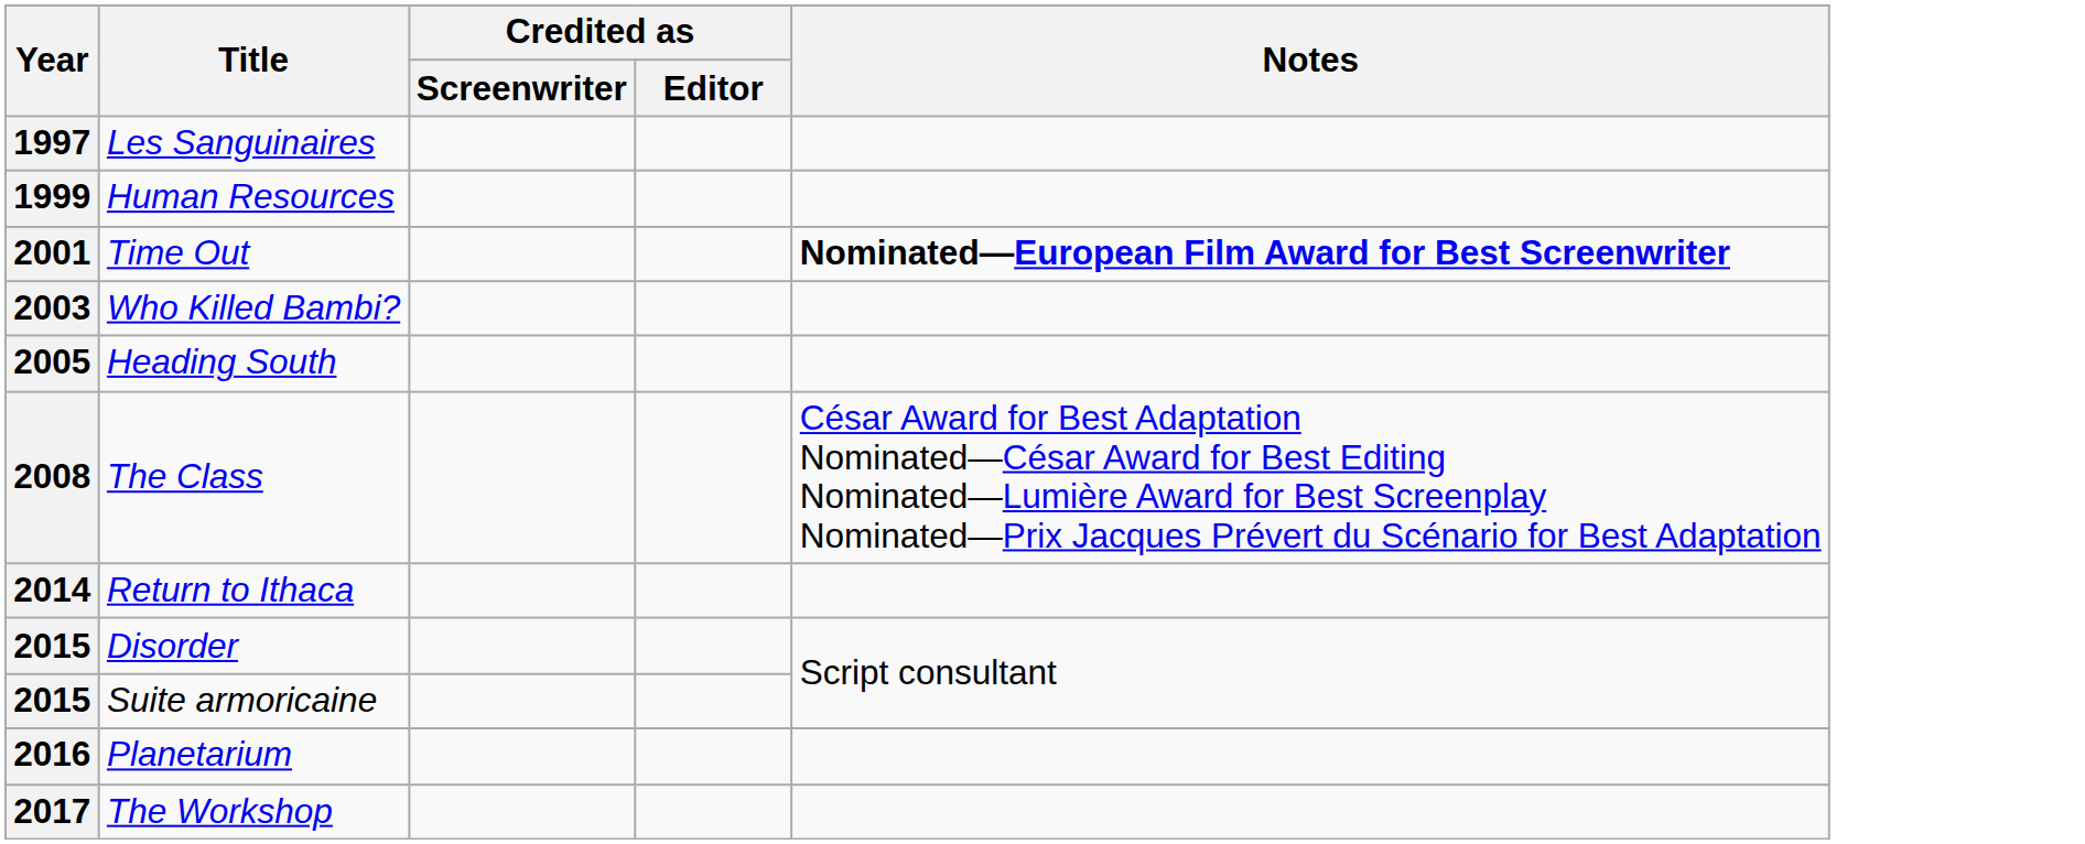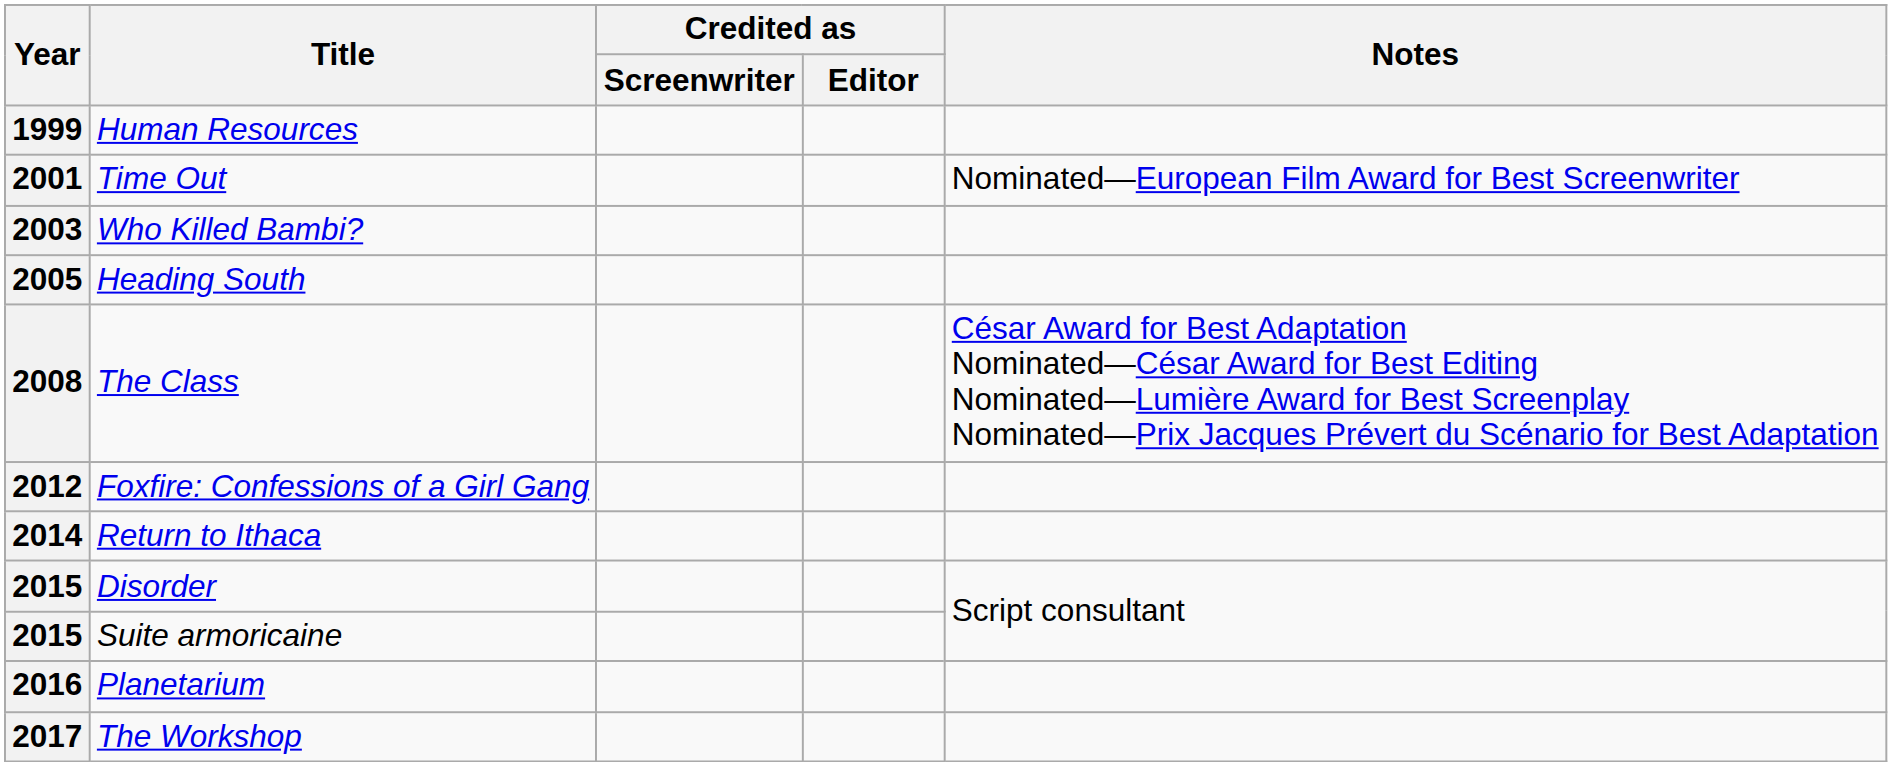 <table class="wikitable">
 <tr>
 <th rowspan="2" width="33">Year</th>
 <th rowspan="2">Title</th>
 <th colspan="2">Credited as</th>
 <th rowspan="2">Notes</th>
 </tr>
 <tr>
 <th width="65">Screenwriter</th>
 <th width="65">Editor</th>
-</tr>
-<tr>
-<th align="center">1997</th>
-<td align="left"><em><a href='#'>Les Sanguinaires</a></em></td>
-<td></td>
-<td></td>
-<td></td>
 </tr>
 <tr>
 <th align="center">1999</th>
 <td align="left"><em><a href='#'>Human Resources</a></em></td>
 <td></td>
 <td></td>
 <td></td>
 </tr>
 <tr>
 <th align="center">2001</th>
 <td align="left"><em><a href='#'>Time Out</a></em></td>
 <td></td>
 <td></td>
-<td><strong>Nominated—<a href='#'>European Film Award for Best Screenwriter</a></strong></td>
+<td>Nominated—<a href='#'>European Film Award for Best Screenwriter</a></td>
 </tr>
 <tr>
 <th align="center">2003</th>
 <td align="left"><em><a href='#'>Who Killed Bambi?</a></em></td>
 <td></td>
 <td></td>
 <td></td>
 </tr>
 <tr>
 <th align="center">2005</th>
 <td align="left"><em><a href='#'>Heading South</a></em></td>
 <td></td>
 <td></td>
 <td></td>
 </tr>
 <tr>
 <th align="center">2008</th>
 <td align="left"><em><a href='#'>The Class</a></em></td>
 <td></td>
 <td></td>
 <td><a href='#'>César Award for Best Adaptation</a><br>Nominated—<a href='#'>César Award for Best Editing</a><br>Nominated—<a href='#'>Lumière Award for Best Screenplay</a><br>Nominated—<a href='#'>Prix Jacques Prévert du Scénario for Best Adaptation</a></td>
+</tr>
+<tr>
+<th align="center">2012</th>
+<td align="left"><em><a href='#'>Foxfire: Confessions of a Girl Gang</a></em></td>
+<td></td>
+<td></td>
+<td></td>
 </tr>
 <tr>
 <th align="center">2014</th>
 <td align="left"><em><a href='#'>Return to Ithaca</a></em></td>
 <td></td>
 <td></td>
 <td></td>
 </tr>
 <tr>
 <th align="center">2015</th>
 <td align="left"><em><a href='#'>Disorder</a></em></td>
 <td></td>
 <td></td>
 <td rowspan="2">Script consultant</td>
 </tr>
 <tr>
 <th align="center">2015</th>
 <td align="left"><em>Suite armoricaine</em></td>
 <td></td>
 <td></td>
 </tr>
 <tr>
 <th align="center">2016</th>
 <td align="left"><em><a href='#'>Planetarium</a></em></td>
 <td></td>
 <td></td>
 <td></td>
 </tr>
 <tr>
 <th align="center">2017</th>
 <td align="left"><em><a href='#'>The Workshop</a></em></td>
 <td></td>
 <td></td>
 <td></td>
 </tr>
 </table>
